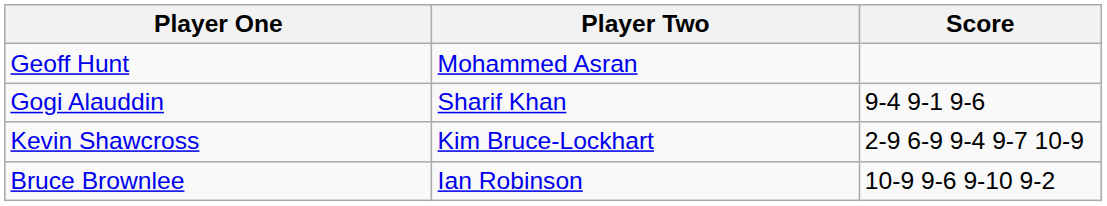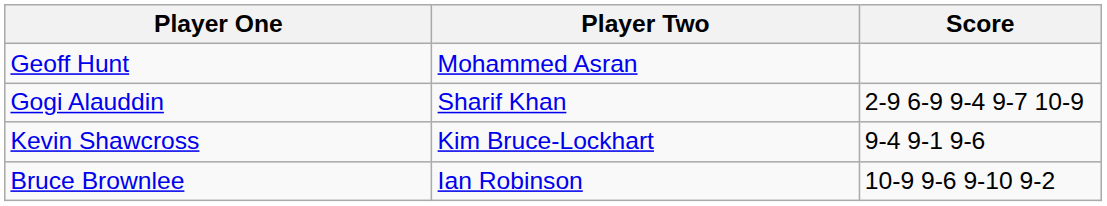 <table class="wikitable">
 <tr>
 <th width=270>Player One</th>
 <th width=270>Player Two</th>
 <th width=150>Score</th>
 </tr>
 <tr>
 <td> <a href='#'>Geoff Hunt</a></td>
 <td> <a href='#'>Mohammed Asran</a></td>
 <td></td>
 </tr>
 <tr>
 <td> <a href='#'>Gogi Alauddin</a></td>
 <td> <a href='#'>Sharif Khan</a></td>
-<td>9-4 9-1 9-6</td>
+<td>2-9 6-9 9-4 9-7 10-9</td>
 </tr>
 <tr>
 <td> <a href='#'>Kevin Shawcross</a></td>
 <td> <a href='#'>Kim Bruce-Lockhart</a></td>
-<td>2-9 6-9 9-4 9-7 10-9</td>
+<td>9-4 9-1 9-6</td>
 </tr>
 <tr>
 <td> <a href='#'>Bruce Brownlee</a></td>
 <td> <a href='#'>Ian Robinson</a></td>
 <td>10-9 9-6 9-10 9-2</td>
 </tr>
 </table>
